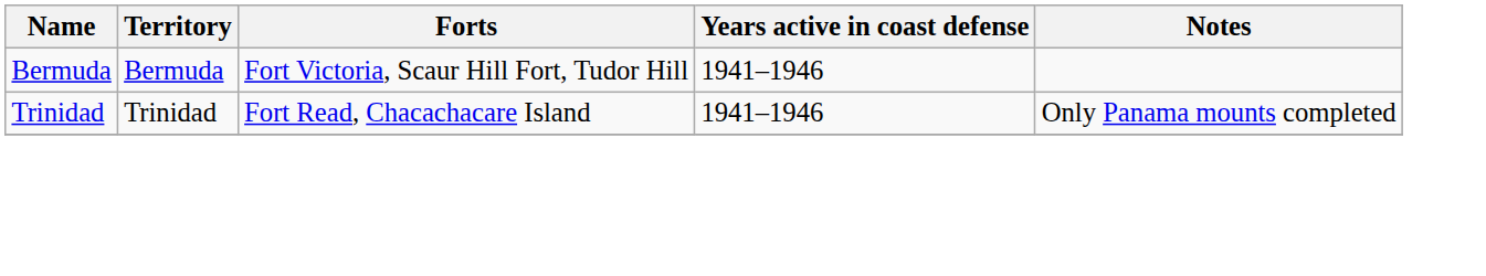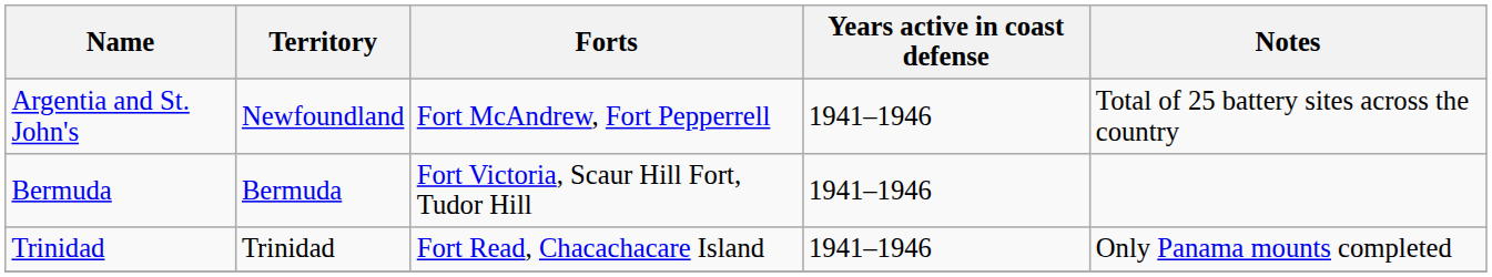 <table class="wikitable">
 <tr>
 <th>Name</th>
 <th>Territory</th>
 <th>Forts</th>
 <th>Years active in coast defense</th>
 <th>Notes</th>
+</tr>
+<tr>
+<td><a href='#'>Argentia and St. John's</a></td>
+<td><a href='#'>Newfoundland</a></td>
+<td><a href='#'>Fort McAndrew</a>, <a href='#'>Fort Pepperrell</a></td>
+<td>1941–1946</td>
+<td>Total of 25 battery sites across the country</td>
 </tr>
 <tr>
 <td><a href='#'>Bermuda</a></td>
 <td><a href='#'>Bermuda</a></td>
 <td><a href='#'>Fort Victoria</a>, Scaur Hill Fort, Tudor Hill</td>
 <td>1941–1946</td>
 <td></td>
 </tr>
 <tr>
 <td><a href='#'>Trinidad</a></td>
 <td>Trinidad</td>
 <td><a href='#'>Fort Read</a>, <a href='#'>Chacachacare</a> Island</td>
 <td>1941–1946</td>
 <td>Only <a href='#'>Panama mounts</a> completed</td>
 </tr>
 <tr>
 </tr>
 </table>
